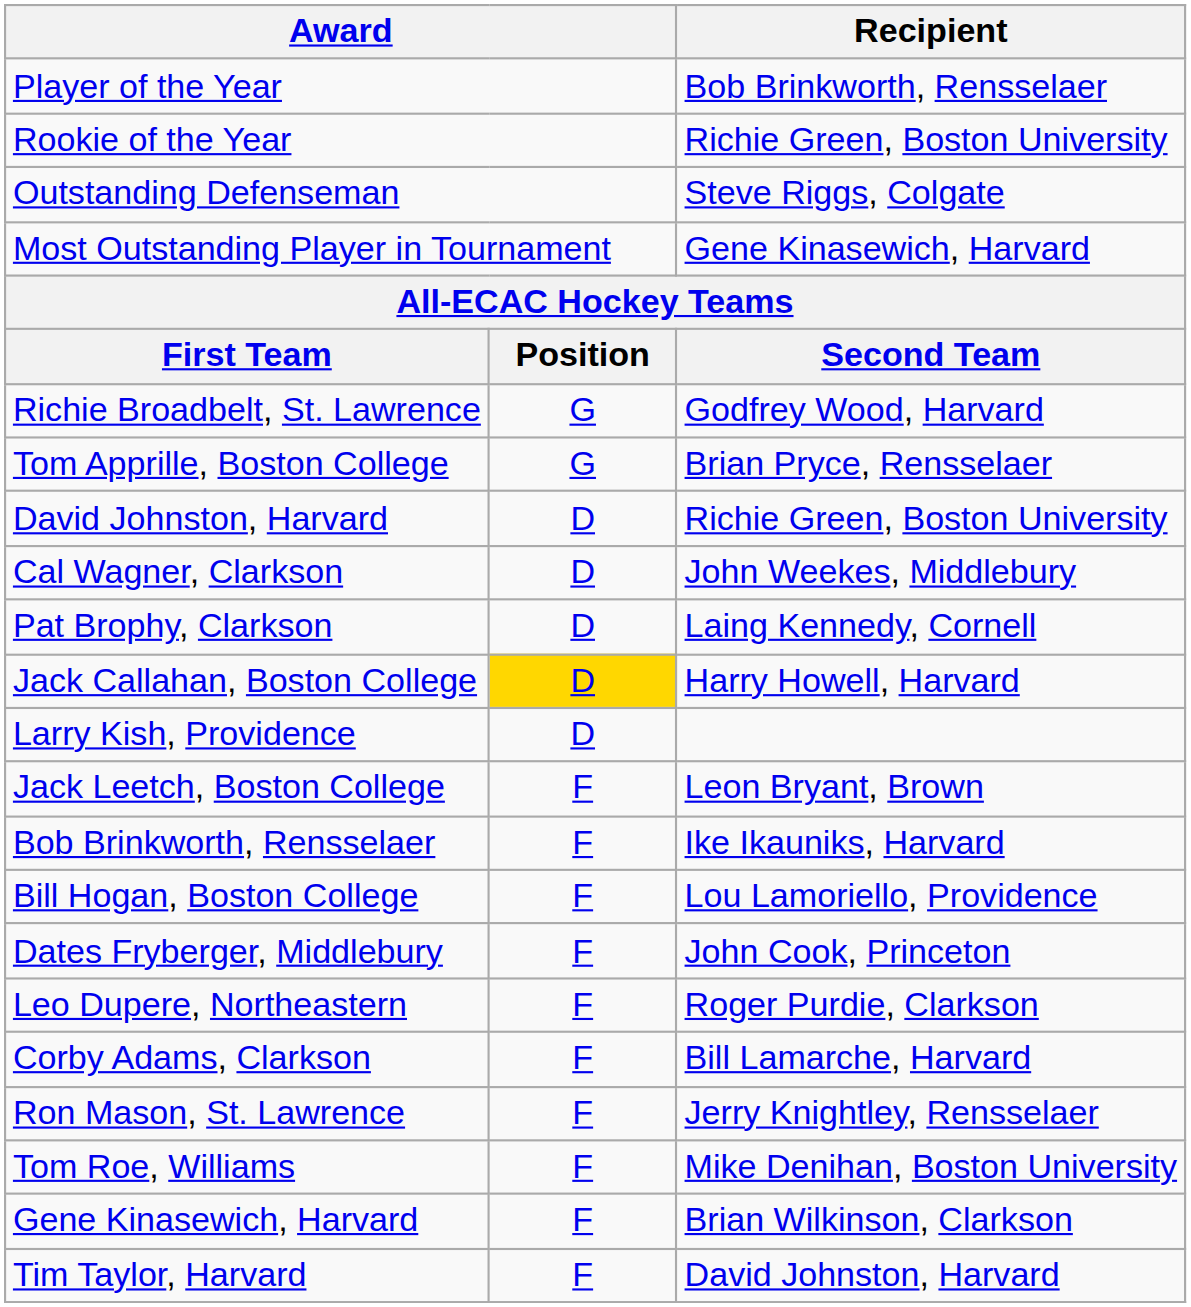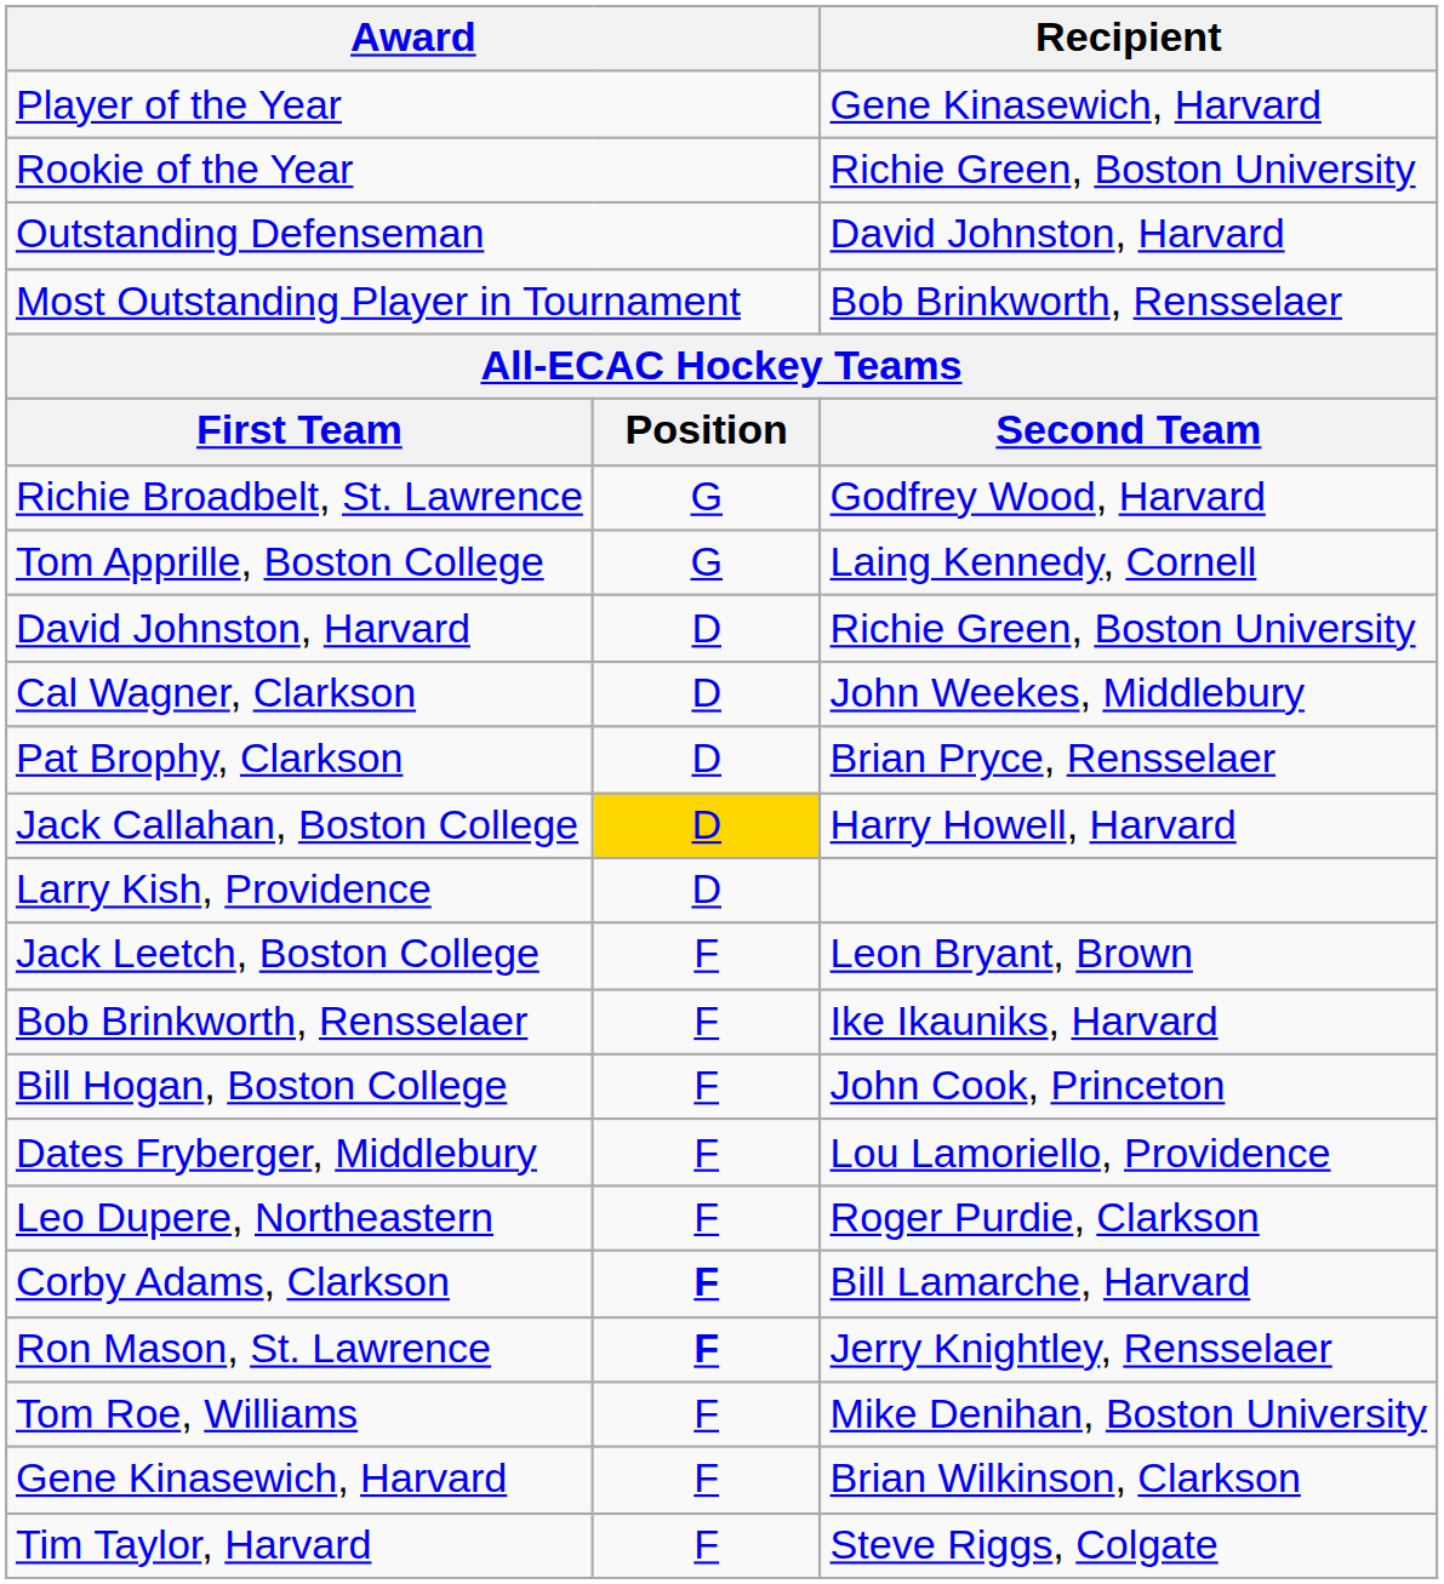 <table class="wikitable">
 <tr>
 <th colspan=2><a href='#'>Award</a></th>
 <th>Recipient</th>
 </tr>
 <tr>
 <td colspan=2><a href='#'>Player of the Year</a></td>
-<td><a href='#'>Bob Brinkworth</a>, <a href='#'>Rensselaer</a></td>
+<td><a href='#'>Gene Kinasewich</a>, <a href='#'>Harvard</a></td>
 </tr>
 <tr>
 <td colspan=2><a href='#'>Rookie of the Year</a></td>
 <td><a href='#'>Richie Green</a>, <a href='#'>Boston University</a></td>
 </tr>
 <tr>
 <td colspan=2><a href='#'>Outstanding Defenseman</a></td>
-<td><a href='#'>Steve Riggs</a>, <a href='#'>Colgate</a></td>
+<td><a href='#'>David Johnston</a>, <a href='#'>Harvard</a></td>
 </tr>
 <tr>
 <td colspan=2><a href='#'>Most Outstanding Player in Tournament</a></td>
-<td><a href='#'>Gene Kinasewich</a>, <a href='#'>Harvard</a></td>
+<td><a href='#'>Bob Brinkworth</a>, <a href='#'>Rensselaer</a></td>
 </tr>
 <tr>
 <th colspan=3><a href='#'>All-ECAC Hockey Teams</a></th>
 </tr>
 <tr>
 <th><a href='#'>First Team</a></th>
 <th>  Position  </th>
 <th><a href='#'>Second Team</a></th>
 </tr>
 <tr>
 <td><a href='#'>Richie Broadbelt</a>, <a href='#'>St. Lawrence</a></td>
 <td align=center><a href='#'>G</a></td>
 <td><a href='#'>Godfrey Wood</a>, <a href='#'>Harvard</a></td>
 </tr>
 <tr>
 <td><a href='#'>Tom Apprille</a>, <a href='#'>Boston College</a></td>
 <td align=center><a href='#'>G</a></td>
-<td><a href='#'>Brian Pryce</a>, <a href='#'>Rensselaer</a></td>
+<td><a href='#'>Laing Kennedy</a>, <a href='#'>Cornell</a></td>
 </tr>
 <tr>
 <td><a href='#'>David Johnston</a>, <a href='#'>Harvard</a></td>
 <td align=center><a href='#'>D</a></td>
 <td><a href='#'>Richie Green</a>, <a href='#'>Boston University</a></td>
 </tr>
 <tr>
 <td><a href='#'>Cal Wagner</a>, <a href='#'>Clarkson</a></td>
 <td align=center><a href='#'>D</a></td>
 <td><a href='#'>John Weekes</a>, <a href='#'>Middlebury</a></td>
 </tr>
 <tr>
 <td><a href='#'>Pat Brophy</a>, <a href='#'>Clarkson</a></td>
 <td align=center><a href='#'>D</a></td>
-<td><a href='#'>Laing Kennedy</a>, <a href='#'>Cornell</a></td>
+<td><a href='#'>Brian Pryce</a>, <a href='#'>Rensselaer</a></td>
 </tr>
 <tr>
 <td><a href='#'>Jack Callahan</a>, <a href='#'>Boston College</a></td>
 <td align=center style="background: gold;"><a href='#'>D</a></td>
 <td><a href='#'>Harry Howell</a>, <a href='#'>Harvard</a></td>
 </tr>
 <tr>
 <td><a href='#'>Larry Kish</a>, <a href='#'>Providence</a></td>
 <td align=center><a href='#'>D</a></td>
 <td></td>
 </tr>
 <tr>
 <td><a href='#'>Jack Leetch</a>, <a href='#'>Boston College</a></td>
 <td align=center><a href='#'>F</a></td>
 <td><a href='#'>Leon Bryant</a>, <a href='#'>Brown</a></td>
 </tr>
 <tr>
 <td><a href='#'>Bob Brinkworth</a>, <a href='#'>Rensselaer</a></td>
 <td align=center><a href='#'>F</a></td>
 <td><a href='#'>Ike Ikauniks</a>, <a href='#'>Harvard</a></td>
 </tr>
 <tr>
 <td><a href='#'>Bill Hogan</a>, <a href='#'>Boston College</a></td>
 <td align=center><a href='#'>F</a></td>
-<td><a href='#'>Lou Lamoriello</a>, <a href='#'>Providence</a></td>
+<td><a href='#'>John Cook</a>, <a href='#'>Princeton</a></td>
 </tr>
 <tr>
 <td><a href='#'>Dates Fryberger</a>, <a href='#'>Middlebury</a></td>
 <td align=center><a href='#'>F</a></td>
-<td><a href='#'>John Cook</a>, <a href='#'>Princeton</a></td>
+<td><a href='#'>Lou Lamoriello</a>, <a href='#'>Providence</a></td>
 </tr>
 <tr>
 <td><a href='#'>Leo Dupere</a>, <a href='#'>Northeastern</a></td>
 <td align=center><a href='#'>F</a></td>
 <td><a href='#'>Roger Purdie</a>, <a href='#'>Clarkson</a></td>
 </tr>
 <tr>
 <td><a href='#'>Corby Adams</a>, <a href='#'>Clarkson</a></td>
-<td align=center><a href='#'>F</a></td>
+<td align=center><strong><a href='#'>F</a></strong></td>
 <td><a href='#'>Bill Lamarche</a>, <a href='#'>Harvard</a></td>
 </tr>
 <tr>
 <td><a href='#'>Ron Mason</a>, <a href='#'>St. Lawrence</a></td>
-<td align=center><a href='#'>F</a></td>
+<td align=center><strong><a href='#'>F</a></strong></td>
 <td><a href='#'>Jerry Knightley</a>, <a href='#'>Rensselaer</a></td>
 </tr>
 <tr>
 <td><a href='#'>Tom Roe</a>, <a href='#'>Williams</a></td>
 <td align=center><a href='#'>F</a></td>
 <td><a href='#'>Mike Denihan</a>, <a href='#'>Boston University</a></td>
 </tr>
 <tr>
 <td><a href='#'>Gene Kinasewich</a>, <a href='#'>Harvard</a></td>
 <td align=center><a href='#'>F</a></td>
 <td><a href='#'>Brian Wilkinson</a>, <a href='#'>Clarkson</a></td>
 </tr>
 <tr>
 <td><a href='#'>Tim Taylor</a>, <a href='#'>Harvard</a></td>
 <td align=center><a href='#'>F</a></td>
-<td><a href='#'>David Johnston</a>, <a href='#'>Harvard</a></td>
+<td><a href='#'>Steve Riggs</a>, <a href='#'>Colgate</a></td>
 </tr>
 <tr>
 </tr>
 </table>
